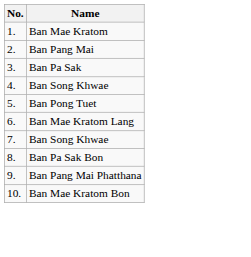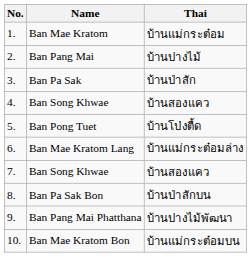 <table class="wikitable sortable">
 <tr>
 <th>No.</th>
 <th>Name</th>
+<th>Thai</th>
 </tr>
 <tr>
 <td>1.</td>
 <td>Ban Mae Kratom</td>
+<td>บ้านแม่กระต๋อม</td>
 </tr>
 <tr>
 <td>2.</td>
 <td>Ban Pang Mai</td>
+<td>บ้านปางไม้</td>
 </tr>
 <tr>
 <td>3.</td>
 <td>Ban Pa Sak</td>
+<td>บ้านป่าสัก</td>
 </tr>
 <tr>
 <td>4.</td>
 <td>Ban Song Khwae</td>
+<td>บ้านสองแคว</td>
 </tr>
 <tr>
 <td>5.</td>
 <td>Ban Pong Tuet</td>
+<td>บ้านโป่งตื้ด</td>
 </tr>
 <tr>
 <td>6.</td>
 <td>Ban Mae Kratom Lang</td>
+<td>บ้านแม่กระต๋อมล่าง</td>
 </tr>
 <tr>
 <td>7.</td>
 <td>Ban Song Khwae</td>
+<td>บ้านสองแคว</td>
 </tr>
 <tr>
 <td>8.</td>
 <td>Ban Pa Sak Bon</td>
+<td>บ้านป่าสักบน</td>
 </tr>
 <tr>
 <td>9.</td>
 <td>Ban Pang Mai Phatthana</td>
+<td>บ้านปางไม้พัฒนา</td>
 </tr>
 <tr>
 <td>10.</td>
 <td>Ban Mae Kratom Bon</td>
+<td>บ้านแม่กระต๋อมบน</td>
 </tr>
 </table>
